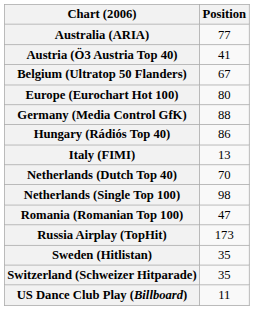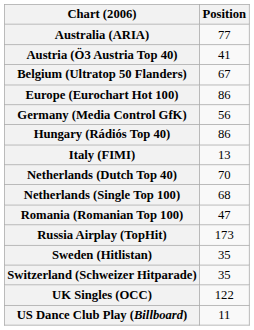 <table class="wikitable sortable plainrowheaders" style="text-align:center">
 <tr>
 <th scope="col">Chart (2006)</th>
 <th scope="col">Position</th>
 </tr>
 <tr>
 <th scope="row">Australia (ARIA)</th>
 <td>77</td>
 </tr>
 <tr>
 <th scope="row">Austria (Ö3 Austria Top 40)</th>
 <td>41</td>
 </tr>
 <tr>
 <th scope="row">Belgium (Ultratop 50 Flanders)</th>
 <td>67</td>
 </tr>
 <tr>
 <th scope="row">Europe (Eurochart Hot 100)</th>
-<td>80</td>
+<td>86</td>
 </tr>
 <tr>
 <th scope="row">Germany (Media Control GfK)</th>
-<td>88</td>
+<td>56</td>
 </tr>
 <tr>
 <th scope="row">Hungary (Rádiós Top 40)</th>
 <td>86</td>
 </tr>
 <tr>
 <th scope="row">Italy (FIMI)</th>
 <td>13</td>
 </tr>
 <tr>
 <th scope="row">Netherlands (Dutch Top 40)</th>
 <td>70</td>
 </tr>
 <tr>
 <th scope="row">Netherlands (Single Top 100)</th>
-<td>98</td>
+<td>68</td>
 </tr>
 <tr>
 <th scope="row">Romania (Romanian Top 100)</th>
 <td>47</td>
 </tr>
 <tr>
 <th scope="row">Russia Airplay (TopHit)</th>
 <td>173</td>
 </tr>
 <tr>
 <th scope="row">Sweden (Hitlistan)</th>
 <td>35</td>
 </tr>
 <tr>
 <th scope="row">Switzerland (Schweizer Hitparade)</th>
 <td>35</td>
 </tr>
 <tr>
+<th scope="row">UK Singles (OCC)</th>
+<td>122</td>
+</tr>
+<tr>
 <th scope="row">US Dance Club Play (<em>Billboard</em>)</th>
 <td>11</td>
 </tr>
 </table>
